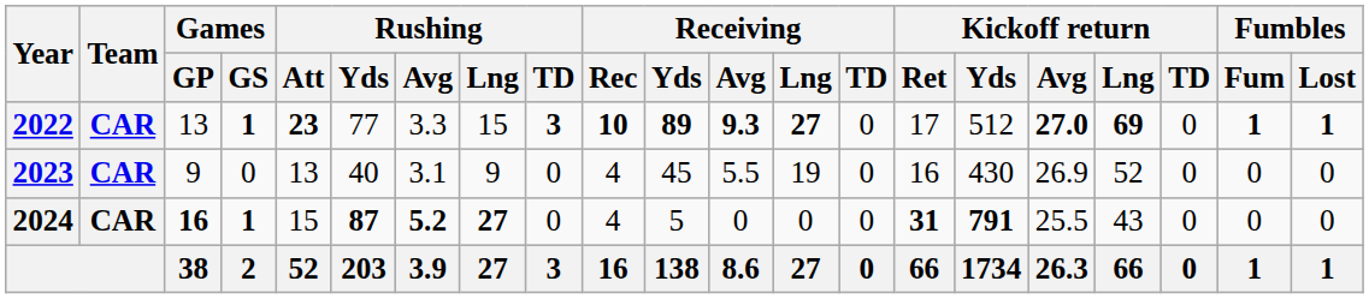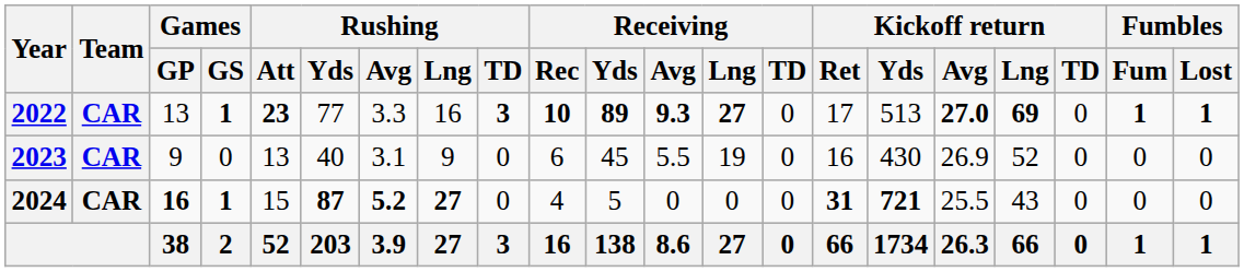 <table class="wikitable" style="text-align:center">
 <tr>
 <th rowspan="2">Year</th>
 <th rowspan="2">Team</th>
 <th colspan="2">Games</th>
 <th colspan="5">Rushing</th>
 <th colspan="5">Receiving</th>
 <th colspan="5">Kickoff return</th>
 <th colspan="2">Fumbles</th>
 </tr>
 <tr>
 <th>GP</th>
 <th>GS</th>
 <th>Att</th>
 <th>Yds</th>
 <th>Avg</th>
 <th>Lng</th>
 <th>TD</th>
 <th>Rec</th>
 <th>Yds</th>
 <th>Avg</th>
 <th>Lng</th>
 <th>TD</th>
 <th>Ret</th>
 <th>Yds</th>
 <th>Avg</th>
 <th>Lng</th>
 <th>TD</th>
 <th>Fum</th>
 <th>Lost</th>
 </tr>
 <tr>
 <th><a href='#'>2022</a></th>
 <th><a href='#'>CAR</a></th>
 <td>13</td>
 <td><strong>1</strong></td>
 <td><strong>23</strong></td>
 <td>77</td>
 <td>3.3</td>
-<td>15</td>
+<td>16</td>
 <td><strong>3</strong></td>
 <td><strong>10</strong></td>
 <td><strong>89</strong></td>
 <td><strong>9.3</strong></td>
 <td><strong>27</strong></td>
 <td>0</td>
 <td>17</td>
-<td>512</td>
+<td>513</td>
 <td><strong>27.0</strong></td>
 <td><strong>69</strong></td>
 <td>0</td>
 <td><strong>1</strong></td>
 <td><strong>1</strong></td>
 </tr>
 <tr>
 <th><a href='#'>2023</a></th>
 <th><a href='#'>CAR</a></th>
 <td>9</td>
 <td>0</td>
 <td>13</td>
 <td>40</td>
 <td>3.1</td>
 <td>9</td>
 <td>0</td>
-<td>4</td>
+<td>6</td>
 <td>45</td>
 <td>5.5</td>
 <td>19</td>
 <td>0</td>
 <td>16</td>
 <td>430</td>
 <td>26.9</td>
 <td>52</td>
 <td>0</td>
 <td>0</td>
 <td>0</td>
 </tr>
 <tr>
 <th>2024</th>
 <th>CAR</th>
 <td><strong>16</strong></td>
 <td><strong>1</strong></td>
 <td>15</td>
 <td><strong>87</strong></td>
 <td><strong>5.2</strong></td>
 <td><strong>27</strong></td>
 <td>0</td>
 <td>4</td>
 <td>5</td>
 <td>0</td>
 <td>0</td>
 <td>0</td>
 <td><strong>31</strong></td>
-<td><strong>791</strong></td>
+<td><strong>721</strong></td>
 <td>25.5</td>
 <td>43</td>
 <td>0</td>
 <td>0</td>
 <td>0</td>
 </tr>
 <tr>
 <th colspan="2"></th>
 <th>38</th>
 <th>2</th>
 <th>52</th>
 <th>203</th>
 <th>3.9</th>
 <th>27</th>
 <th>3</th>
 <th>16</th>
 <th>138</th>
 <th>8.6</th>
 <th>27</th>
 <th>0</th>
 <th>66</th>
 <th>1734</th>
 <th>26.3</th>
 <th>66</th>
 <th>0</th>
 <th>1</th>
 <th>1</th>
 </tr>
 </table>
